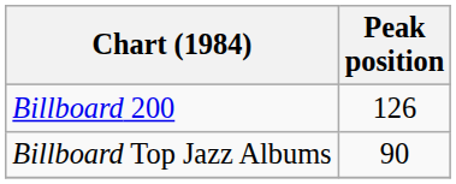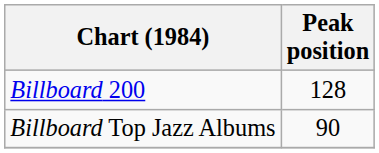 <table class="wikitable">
 <tr>
 <th>Chart (1984)</th>
 <th>Peak<br>position</th>
 </tr>
 <tr>
 <td><a href='#'><em>Billboard</em> 200</a></td>
-<td align="center">126</td>
+<td align="center">128</td>
 </tr>
 <tr>
 <td><em>Billboard</em> Top Jazz Albums</td>
 <td align="center">90</td>
 </tr>
 <tr>
 </tr>
 </table>
